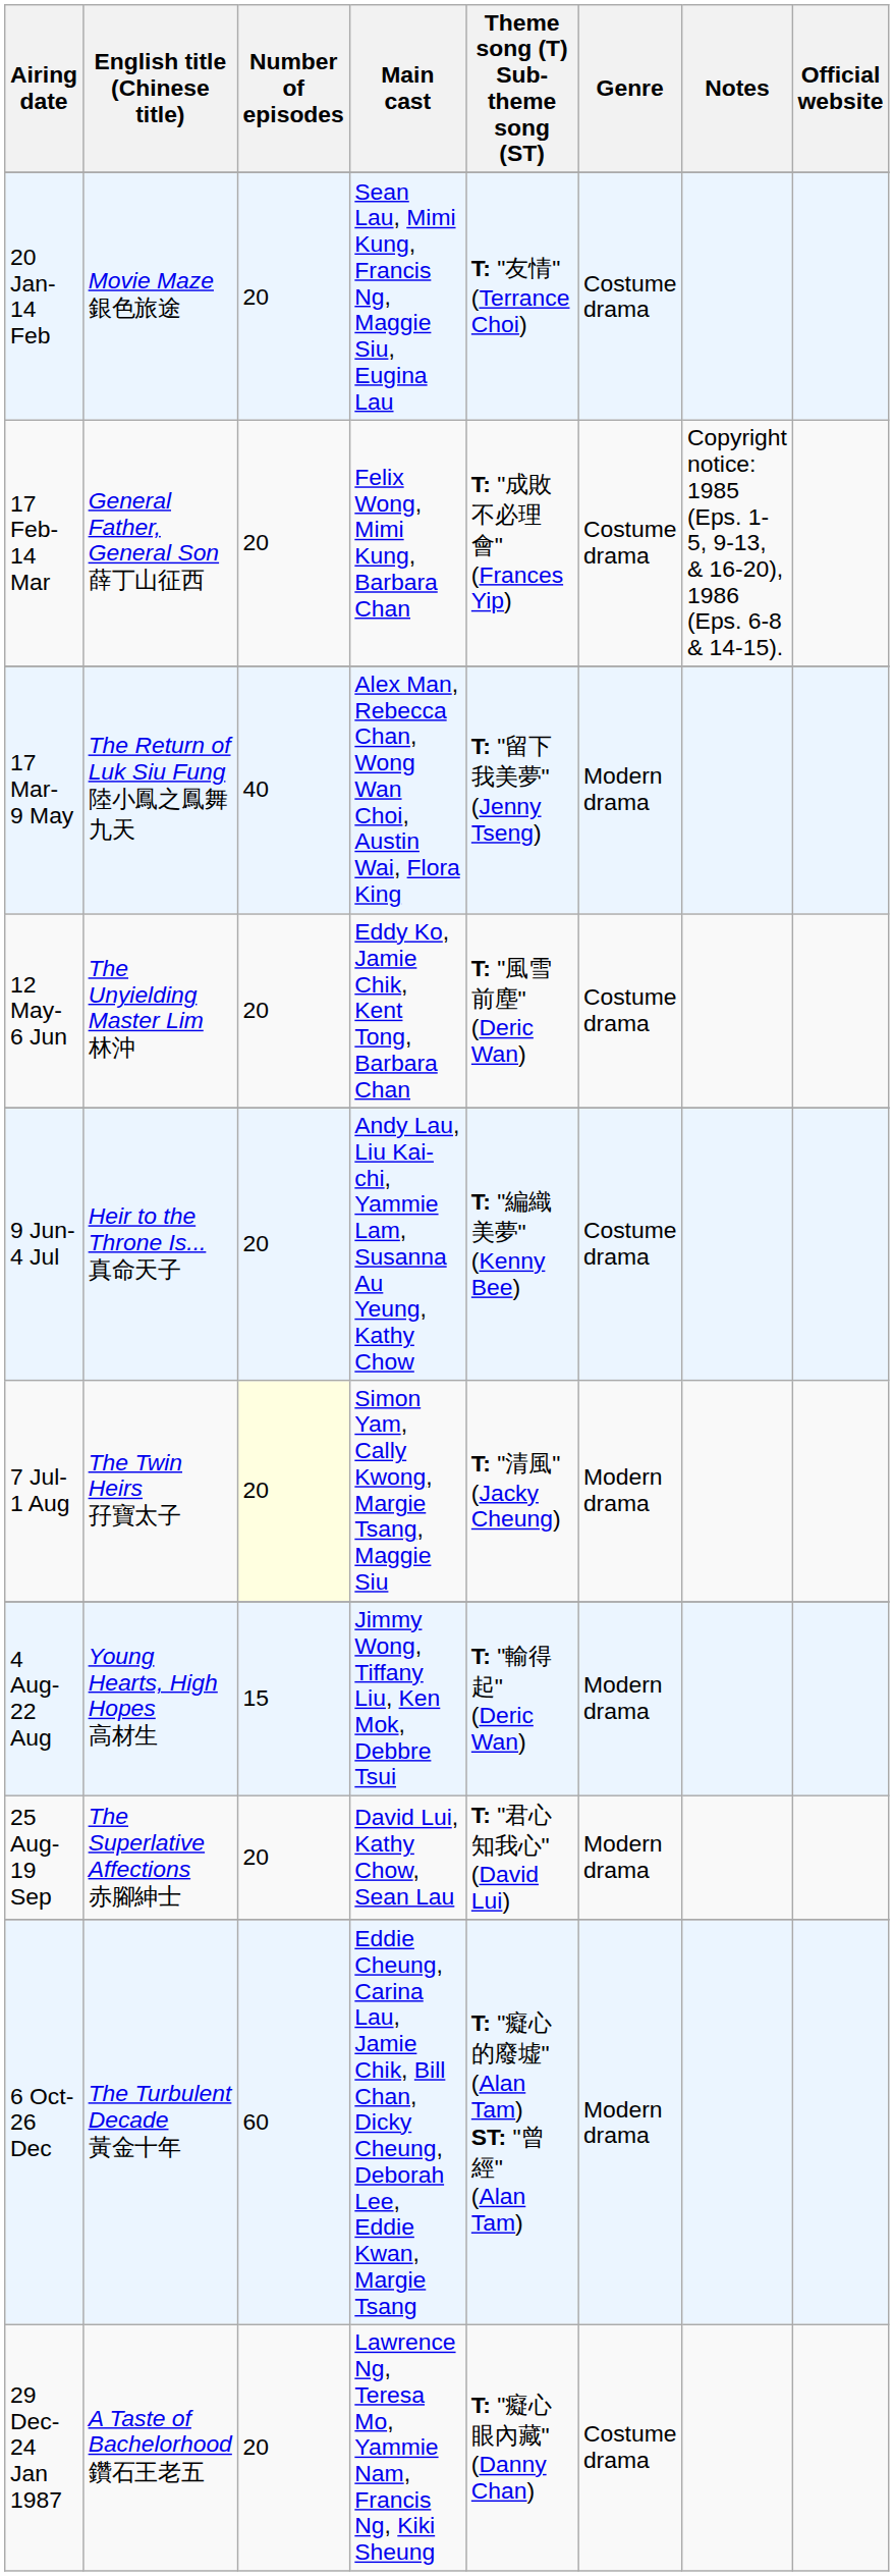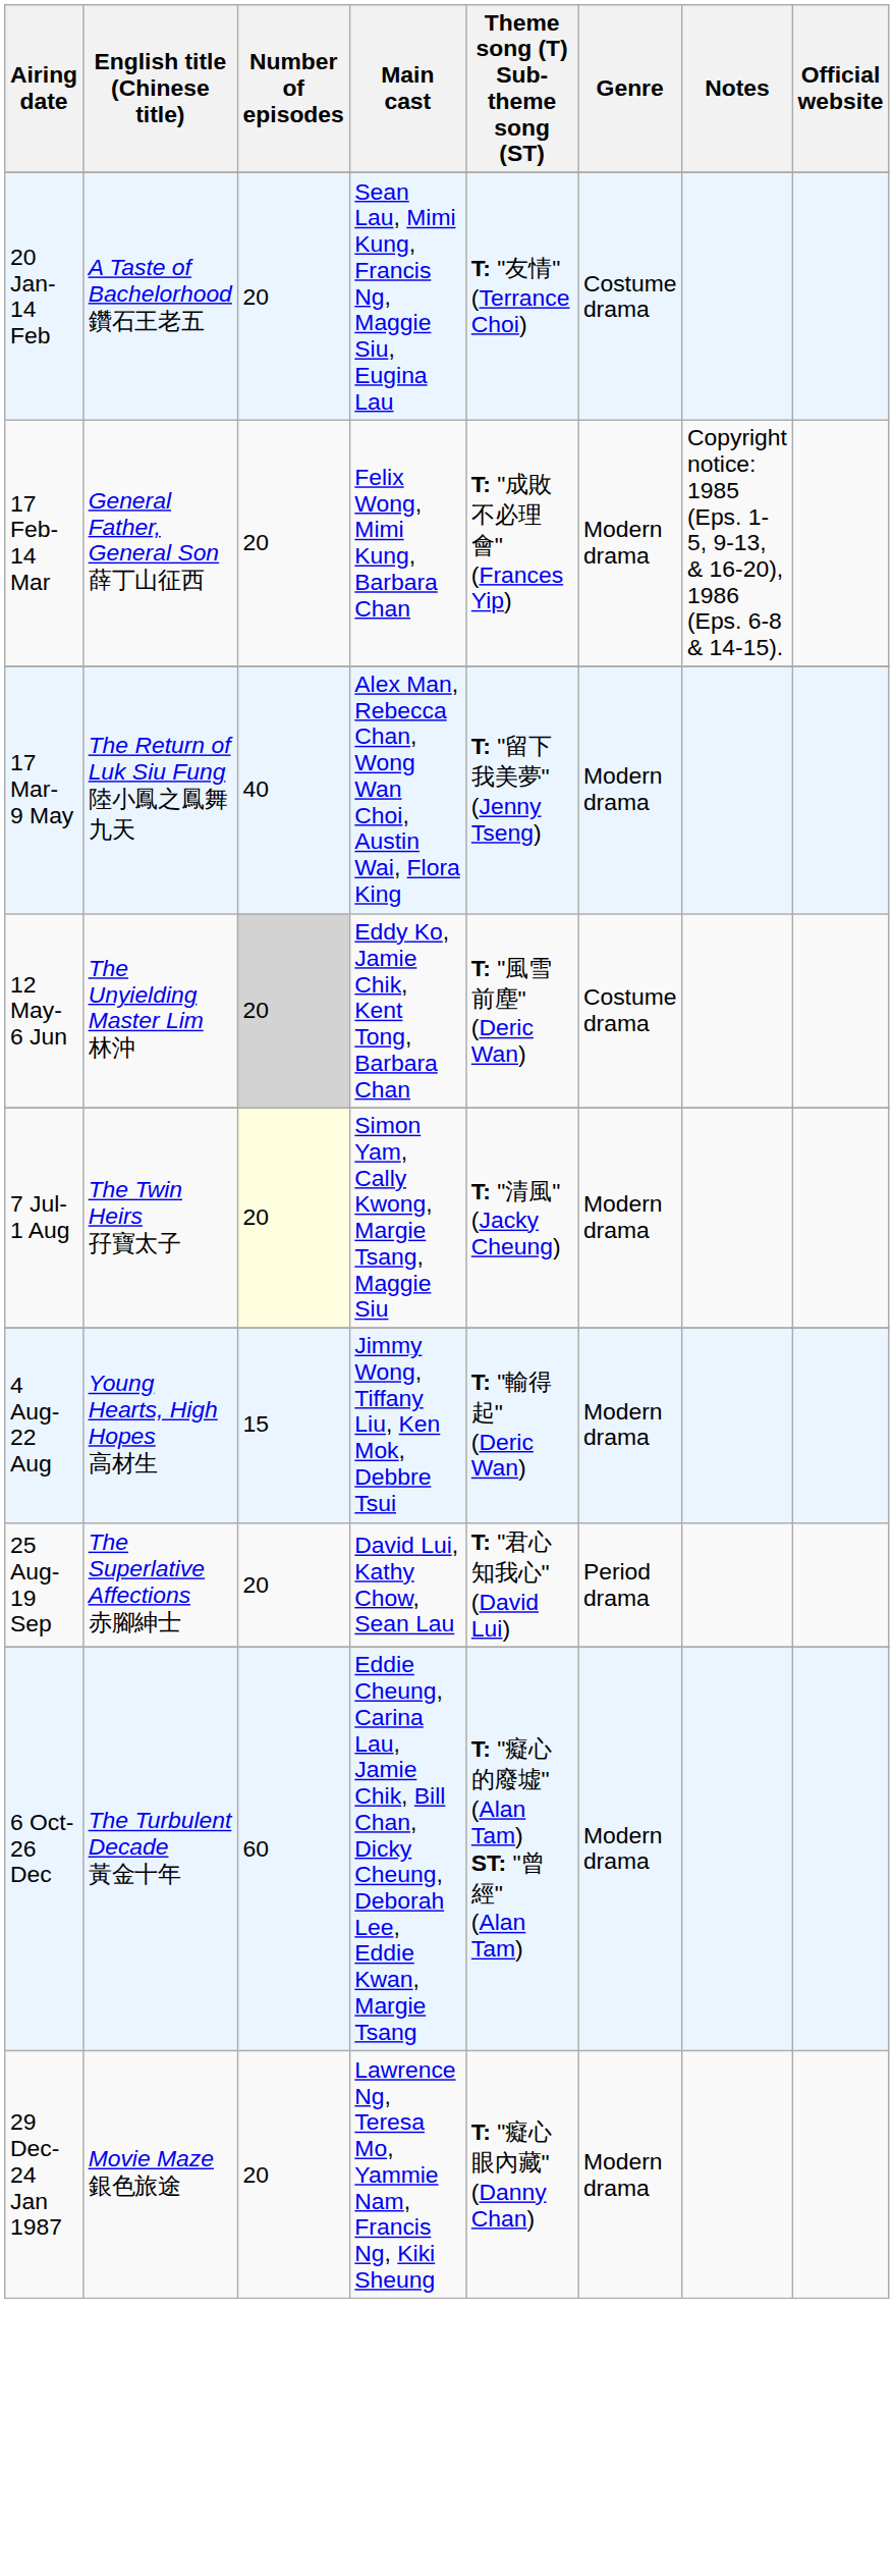 <table class="wikitable">
 <tr>
 <th align=center width=8% bgcolor="silver">Airing<br>date</th>
 <th align=center width=18% bgcolor="silver">English title <br> (Chinese title)</th>
 <th align=center width=5% bgcolor="silver">Number of episodes</th>
 <th align=center width=22% bgcolor="silver">Main cast</th>
 <th align=center width=18% bgcolor="silver">Theme song (T) <br>Sub-theme song (ST)</th>
 <th align=center width=10% bgcolor="silver">Genre</th>
 <th align=center width=10% bgcolor="silver">Notes</th>
 <th align=center width=1% bgcolor="silver">Official website</th>
 </tr>
 <tr>
 </tr>
 <tr ---- bgcolor="#ebf5ff">
 <td>20 Jan- <br> 14 Feb</td>
-<td><em><a href='#'>Movie Maze</a></em> <br> 銀色旅途</td>
+<td><em><a href='#'>A Taste of Bachelorhood</a></em> <br> 鑽石王老五</td>
 <td>20</td>
 <td><a href='#'>Sean Lau</a>, <a href='#'>Mimi Kung</a>, <a href='#'>Francis Ng</a>, <a href='#'>Maggie Siu</a>, <a href='#'>Eugina Lau</a></td>
 <td><strong>T:</strong> "友情" <br> (<a href='#'>Terrance Choi</a>)</td>
 <td>Costume drama</td>
 <td></td>
 <td></td>
 </tr>
 <tr>
 <td>17 Feb- <br> 14 Mar</td>
 <td><em><a href='#'>General Father, General Son</a></em> <br> 薛丁山征西</td>
 <td>20</td>
 <td><a href='#'>Felix Wong</a>, <a href='#'>Mimi Kung</a>, <a href='#'>Barbara Chan</a></td>
 <td><strong>T:</strong> "成敗不必理會" <br> (<a href='#'>Frances Yip</a>)</td>
-<td>Costume drama</td>
+<td>Modern drama</td>
 <td>Copyright notice: 1985 (Eps. 1-5, 9-13, & 16-20), 1986 (Eps. 6-8 & 14-15).</td>
 <td></td>
 </tr>
 <tr>
 </tr>
 <tr ---- bgcolor="#ebf5ff">
 <td>17 Mar- <br> 9 May</td>
 <td><em><a href='#'>The Return of Luk Siu Fung</a></em> <br> 陸小鳳之鳳舞九天</td>
 <td>40</td>
 <td><a href='#'>Alex Man</a>, <a href='#'>Rebecca Chan</a>, <a href='#'>Wong Wan Choi</a>, <a href='#'>Austin Wai</a>, <a href='#'>Flora King</a></td>
 <td><strong>T:</strong> "留下我美夢" <br> (<a href='#'>Jenny Tseng</a>)</td>
 <td>Modern drama</td>
 <td></td>
 <td></td>
 </tr>
 <tr>
 <td>12 May- <br> 6 Jun</td>
 <td><em><a href='#'>The Unyielding Master Lim</a></em> <br> 林沖</td>
-<td>20</td>
+<td style="background: lightgrey;">20</td>
 <td><a href='#'>Eddy Ko</a>, <a href='#'>Jamie Chik</a>, <a href='#'>Kent Tong</a>, <a href='#'>Barbara Chan</a></td>
 <td><strong>T:</strong> "風雪前塵" <br> (<a href='#'>Deric Wan</a>)</td>
 <td>Costume drama</td>
 <td></td>
 <td></td>
 </tr>
 <tr>
-</tr>
-<tr ---- bgcolor="#ebf5ff">
-<td>9 Jun- <br> 4 Jul</td>
-<td><em><a href='#'>Heir to the Throne Is...</a></em> <br> 真命天子</td>
-<td>20</td>
-<td><a href='#'>Andy Lau</a>, <a href='#'>Liu Kai-chi</a>, <a href='#'>Yammie Lam</a>, <a href='#'>Susanna Au Yeung</a>, <a href='#'>Kathy Chow</a></td>
-<td><strong>T:</strong> "編織美夢" <br> (<a href='#'>Kenny Bee</a>)</td>
-<td>Costume drama</td>
-<td></td>
-<td></td>
 </tr>
 <tr>
 <td>7 Jul- <br> 1 Aug</td>
 <td><em><a href='#'>The Twin Heirs</a></em> <br> 孖寶太子</td>
 <td style="background: lightyellow;">20</td>
 <td><a href='#'>Simon Yam</a>, <a href='#'>Cally Kwong</a>, <a href='#'>Margie Tsang</a>, <a href='#'>Maggie Siu</a></td>
 <td><strong>T:</strong> "清風" <br> (<a href='#'>Jacky Cheung</a>)</td>
 <td>Modern drama</td>
 <td></td>
 <td></td>
 </tr>
 <tr>
 </tr>
 <tr ---- bgcolor="#ebf5ff">
 <td>4 Aug- <br> 22 Aug</td>
 <td><em><a href='#'>Young Hearts, High Hopes</a></em> <br> 高材生</td>
 <td>15</td>
 <td><a href='#'>Jimmy Wong</a>, <a href='#'>Tiffany Liu</a>, <a href='#'>Ken Mok</a>, <a href='#'>Debbre Tsui</a></td>
 <td><strong>T:</strong> "輸得起" <br> (<a href='#'>Deric Wan</a>)</td>
 <td>Modern drama</td>
 <td></td>
 <td></td>
 </tr>
 <tr>
 <td>25 Aug- <br> 19 Sep</td>
 <td><em><a href='#'>The Superlative Affections</a></em> <br> 赤腳紳士</td>
 <td>20</td>
 <td><a href='#'>David Lui</a>, <a href='#'>Kathy Chow</a>, <a href='#'>Sean Lau</a></td>
 <td><strong>T:</strong> "君心知我心" <br> (<a href='#'>David Lui</a>)</td>
-<td>Modern drama</td>
+<td>Period drama</td>
 <td></td>
 <td></td>
 </tr>
 <tr>
 </tr>
 <tr ---- bgcolor="#ebf5ff">
 <td>6 Oct- <br> 26 Dec</td>
 <td><em><a href='#'>The Turbulent Decade</a></em> <br> 黃金十年</td>
 <td>60</td>
 <td><a href='#'>Eddie Cheung</a>, <a href='#'>Carina Lau</a>, <a href='#'>Jamie Chik</a>, <a href='#'>Bill Chan</a>, <a href='#'>Dicky Cheung</a>, <a href='#'>Deborah Lee</a>, <a href='#'>Eddie Kwan</a>, <a href='#'>Margie Tsang</a></td>
 <td><strong>T:</strong> "癡心的廢墟" <br> (<a href='#'>Alan Tam</a>) <br>  <strong>ST:</strong> "曾經" <br> (<a href='#'>Alan Tam</a>)</td>
 <td>Modern drama</td>
 <td></td>
 <td></td>
 </tr>
 <tr>
 <td>29 Dec- <br> 24 Jan 1987</td>
-<td><em><a href='#'>A Taste of Bachelorhood</a></em> <br> 鑽石王老五</td>
+<td><em><a href='#'>Movie Maze</a></em> <br> 銀色旅途</td>
 <td>20</td>
 <td><a href='#'>Lawrence Ng</a>, <a href='#'>Teresa Mo</a>, <a href='#'>Yammie Nam</a>, <a href='#'>Francis Ng</a>, <a href='#'>Kiki Sheung</a></td>
 <td><strong>T:</strong> "癡心眼內藏" <br> (<a href='#'>Danny Chan</a>)</td>
-<td>Costume drama</td>
+<td>Modern drama</td>
 <td></td>
 <td></td>
 </tr>
 </table>
